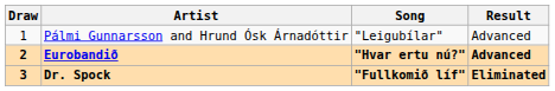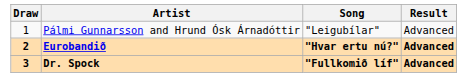 <table class="sortable wikitable" style="margin: 1em auto 1em auto; text-align:center">
 <tr>
 <th>Draw</th>
 <th>Artist</th>
 <th>Song</th>
 <th>Result</th>
 </tr>
 <tr>
 <td>1</td>
 <td align="left"><a href='#'>Pálmi Gunnarsson</a> and Hrund Ósk Árnadóttir</td>
 <td align="left">"Leigubílar"</td>
 <td align="left">Advanced</td>
 </tr>
 <tr style="font-weight:bold; background:navajowhite;">
 <td>2</td>
 <td align="left"><a href='#'>Eurobandið</a></td>
 <td align="left">"Hvar ertu nú?"</td>
 <td align="left">Advanced</td>
 </tr>
 <tr style="font-weight:bold; background:navajowhite;">
 <td>3</td>
 <td align="left">Dr. Spock</td>
 <td align="left">"Fullkomið líf"</td>
-<td align="left">Eliminated</td>
+<td align="left">Advanced</td>
 </tr>
 </table>
